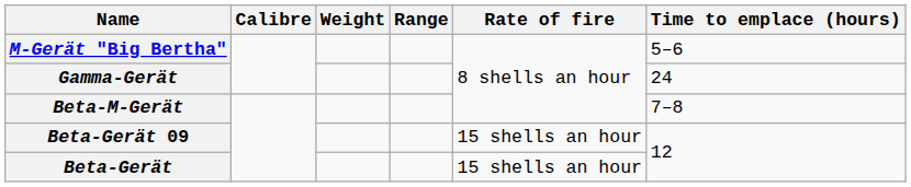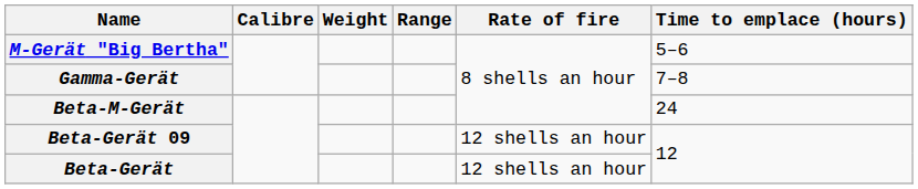 <table class="wikitable">
 <tr>
 <th>Name</th>
 <th>Calibre</th>
 <th>Weight</th>
 <th>Range</th>
 <th>Rate of fire</th>
 <th>Time to emplace (hours)</th>
 </tr>
 <tr>
 <th><a href='#'><em>M-Gerät</em> "Big Bertha"</a></th>
 <td rowspan="2"></td>
 <td></td>
 <td></td>
 <td rowspan="3">8 shells an hour</td>
 <td>5–6</td>
 </tr>
 <tr>
 <th><em>Gamma-Gerät</em></th>
 <td></td>
 <td></td>
-<td>24</td>
+<td>7–8</td>
 </tr>
 <tr>
 <th><em>Beta-M-Gerät</em></th>
 <td rowspan="3"></td>
 <td></td>
 <td></td>
-<td>7–8</td>
+<td>24</td>
 </tr>
 <tr>
 <th><em>Beta-Gerät</em> 09</th>
 <td></td>
 <td></td>
-<td>15 shells an hour</td>
+<td>12 shells an hour</td>
 <td rowspan="2">12</td>
 </tr>
 <tr>
 <th><em>Beta-Gerät</em></th>
 <td></td>
 <td></td>
-<td>15 shells an hour</td>
+<td>12 shells an hour</td>
 </tr>
 </table>
